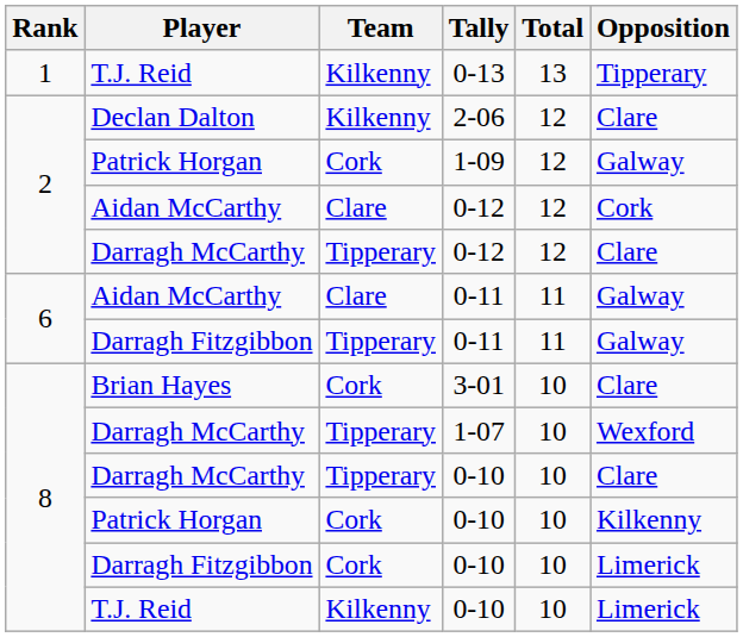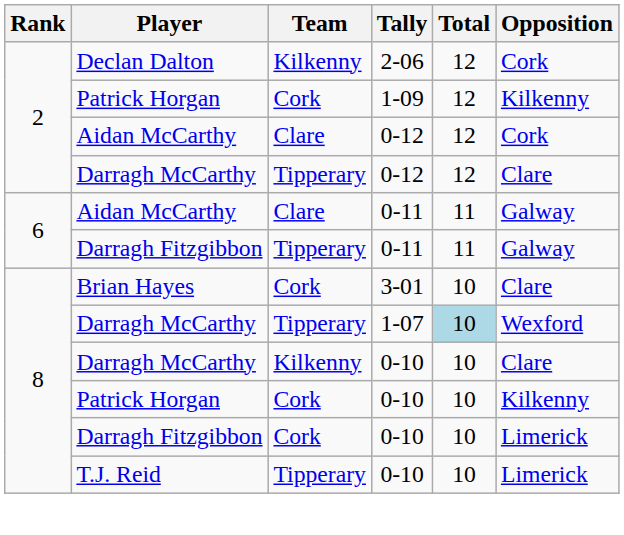 <table class="wikitable sortable">
 <tr>
 <th>Rank</th>
 <th>Player</th>
 <th>Team</th>
 <th>Tally</th>
 <th>Total</th>
 <th>Opposition</th>
 </tr>
 <tr>
-<td rowspan="1" align="center">1</td>
-<td><a href='#'>T.J. Reid</a></td>
-<td><a href='#'>Kilkenny</a></td>
-<td align=center>0-13</td>
-<td align=center>13</td>
-<td><a href='#'>Tipperary</a></td>
-</tr>
-<tr>
 <td rowspan="4" align="center">2</td>
 <td><a href='#'>Declan Dalton</a></td>
 <td><a href='#'>Kilkenny</a></td>
 <td align=center>2-06</td>
 <td align=center>12</td>
-<td><a href='#'>Clare</a></td>
+<td><a href='#'>Cork</a></td>
 </tr>
 <tr>
 <td><a href='#'>Patrick Horgan</a></td>
 <td><a href='#'>Cork</a></td>
 <td align=center>1-09</td>
 <td align=center>12</td>
-<td><a href='#'>Galway</a></td>
+<td><a href='#'>Kilkenny</a></td>
 </tr>
 <tr>
 <td><a href='#'>Aidan McCarthy</a></td>
 <td><a href='#'>Clare</a></td>
 <td align=center>0-12</td>
 <td align=center>12</td>
 <td><a href='#'>Cork</a></td>
 </tr>
 <tr>
 <td><a href='#'>Darragh McCarthy</a></td>
 <td><a href='#'>Tipperary</a></td>
 <td align="center">0-12</td>
 <td align="center">12</td>
 <td><a href='#'>Clare</a></td>
 </tr>
 <tr>
 <td rowspan="2" align="center">6</td>
 <td><a href='#'>Aidan McCarthy</a></td>
 <td><a href='#'>Clare</a></td>
 <td align=center>0-11</td>
 <td align=center>11</td>
 <td><a href='#'>Galway</a></td>
 </tr>
 <tr>
 <td><a href='#'>Darragh Fitzgibbon</a></td>
 <td><a href='#'>Tipperary</a></td>
 <td align="center">0-11</td>
 <td align="center">11</td>
 <td><a href='#'>Galway</a></td>
 </tr>
 <tr>
 <td rowspan="6" align="center">8</td>
 <td><a href='#'>Brian Hayes</a></td>
 <td><a href='#'>Cork</a></td>
 <td align="center">3-01</td>
 <td align="center">10</td>
 <td><a href='#'>Clare</a></td>
 </tr>
 <tr>
 <td><a href='#'>Darragh McCarthy</a></td>
 <td><a href='#'>Tipperary</a></td>
 <td align="center">1-07</td>
-<td align="center">10</td>
+<td align="center" style="background: lightblue;">10</td>
 <td><a href='#'>Wexford</a></td>
 </tr>
 <tr>
 <td><a href='#'>Darragh McCarthy</a></td>
-<td><a href='#'>Tipperary</a></td>
+<td><a href='#'>Kilkenny</a></td>
 <td align="center">0-10</td>
 <td align="center">10</td>
 <td><a href='#'>Clare</a></td>
 </tr>
 <tr>
 <td><a href='#'>Patrick Horgan</a></td>
 <td><a href='#'>Cork</a></td>
 <td align="center">0-10</td>
 <td align="center">10</td>
 <td><a href='#'>Kilkenny</a></td>
 </tr>
 <tr>
 <td><a href='#'>Darragh Fitzgibbon</a></td>
 <td><a href='#'>Cork</a></td>
 <td align="center">0-10</td>
 <td align="center">10</td>
 <td><a href='#'>Limerick</a></td>
 </tr>
 <tr>
 <td><a href='#'>T.J. Reid</a></td>
-<td><a href='#'>Kilkenny</a></td>
+<td><a href='#'>Tipperary</a></td>
 <td align=center>0-10</td>
 <td align=center>10</td>
 <td><a href='#'>Limerick</a></td>
 </tr>
 </table>
